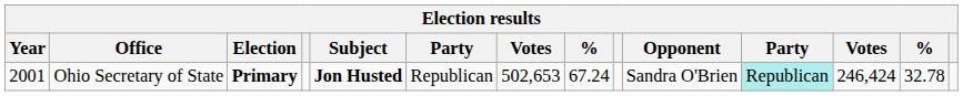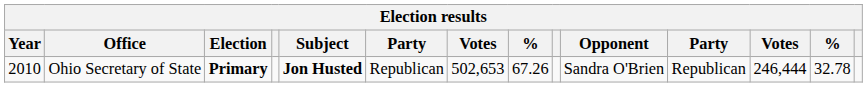 <table class="wikitable">
 <tr>
 <th colspan="14">Election results</th>
 </tr>
 <tr>
 <th>Year</th>
 <th>Office</th>
 <th>Election</th>
 <th></th>
 <th>Subject</th>
 <th>Party</th>
 <th>Votes</th>
 <th>%</th>
 <th></th>
 <th>Opponent</th>
 <th>Party</th>
 <th>Votes</th>
 <th>%</th>
 <th></th>
 </tr>
 <tr>
-<td>2001</td>
+<td>2010</td>
 <td>Ohio Secretary of State</td>
 <td><strong>Primary</strong></td>
 <td></td>
 <td><strong>Jon Husted</strong></td>
 <td>Republican</td>
 <td>502,653</td>
-<td>67.24</td>
+<td>67.26</td>
 <td></td>
 <td>Sandra O'Brien</td>
-<td style="background: paleturquoise;">Republican</td>
-<td>246,424</td>
+<td>Republican</td>
+<td>246,444</td>
 <td>32.78</td>
 <td></td>
 </tr>
 </table>
